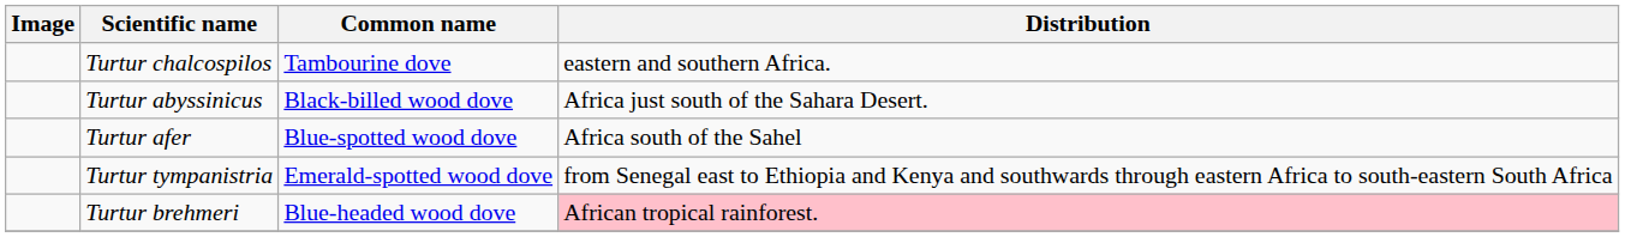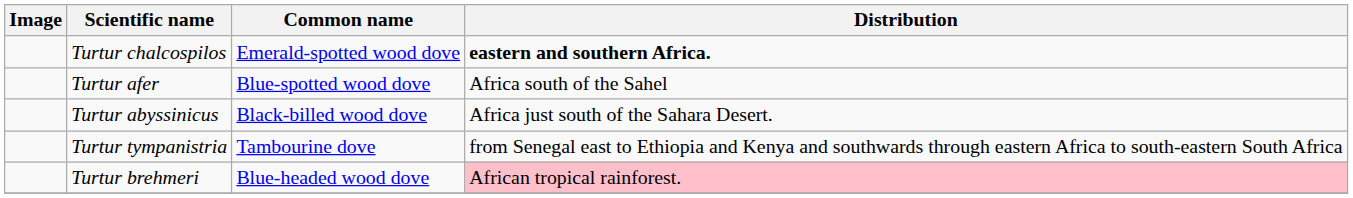 <table class="wikitable">
 <tr>
 <th>Image</th>
 <th>Scientific name</th>
 <th>Common name</th>
 <th>Distribution</th>
 </tr>
 <tr>
 <td></td>
 <td><em>Turtur chalcospilos</em></td>
-<td><a href='#'>Tambourine dove</a></td>
-<td>eastern and southern Africa.</td>
+<td><a href='#'>Emerald-spotted wood dove</a></td>
+<td><strong>eastern and southern Africa.</strong></td>
+</tr>
+<tr>
+<td></td>
+<td><em>Turtur afer</em></td>
+<td><a href='#'>Blue-spotted wood dove</a></td>
+<td>Africa south of the Sahel</td>
 </tr>
 <tr>
 <td></td>
 <td><em>Turtur abyssinicus</em></td>
 <td><a href='#'>Black-billed wood dove</a></td>
 <td>Africa just south of the Sahara Desert.</td>
 </tr>
 <tr>
 <td></td>
-<td><em>Turtur afer</em></td>
-<td><a href='#'>Blue-spotted wood dove</a></td>
-<td>Africa south of the Sahel</td>
-</tr>
-<tr>
-<td></td>
 <td><em>Turtur tympanistria</em></td>
-<td><a href='#'>Emerald-spotted wood dove</a></td>
+<td><a href='#'>Tambourine dove</a></td>
 <td>from Senegal east to Ethiopia and Kenya and southwards through eastern Africa to south-eastern South Africa</td>
 </tr>
 <tr>
 <td></td>
 <td><em>Turtur brehmeri</em></td>
 <td><a href='#'>Blue-headed wood dove</a></td>
 <td style="background: pink;">African tropical rainforest.</td>
 </tr>
 <tr>
 </tr>
 </table>
